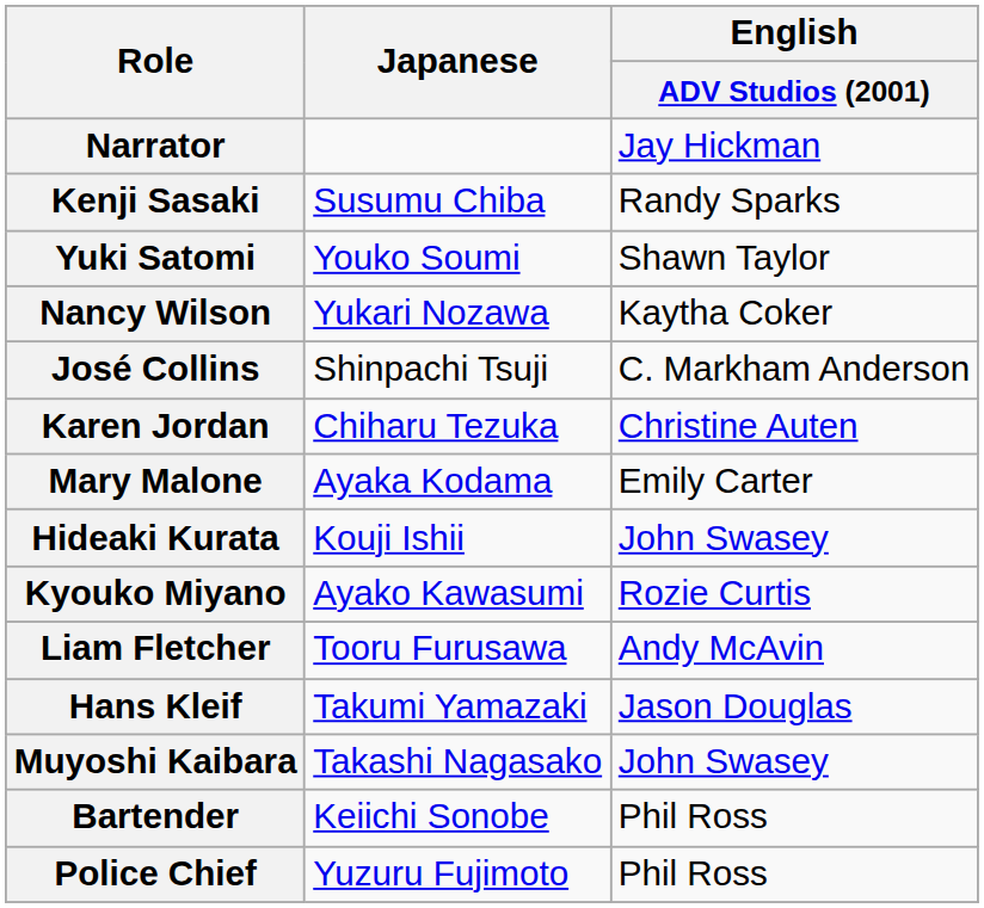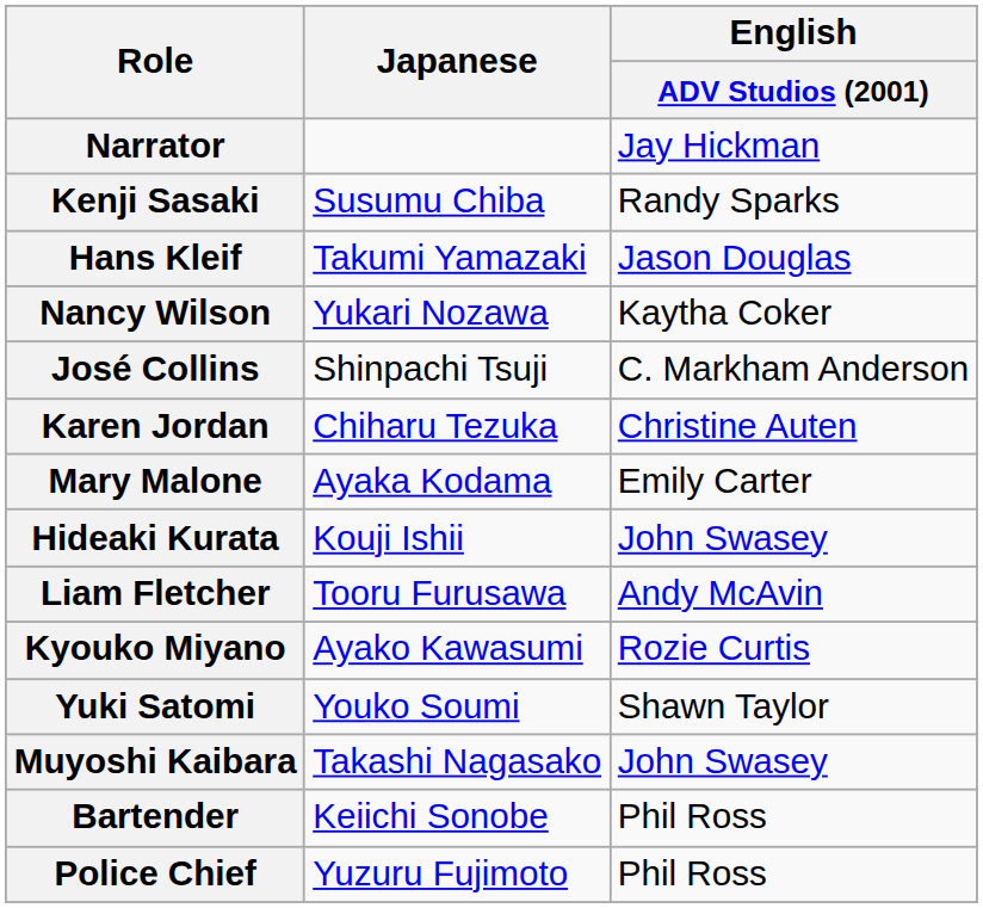 <table class="wikitable mw-collapsible">
 <tr>
 <th rowspan="2">Role</th>
 <th rowspan="2">Japanese</th>
 <th>English</th>
 </tr>
 <tr>
 <th><small><a href='#'>ADV Studios</a> (2001)</small></th>
 </tr>
 <tr>
 <th>Narrator</th>
 <td></td>
 <td><a href='#'>Jay Hickman</a></td>
 </tr>
 <tr>
 <th>Kenji Sasaki</th>
 <td><a href='#'>Susumu Chiba</a></td>
 <td>Randy Sparks</td>
 </tr>
 <tr>
-<th>Yuki Satomi</th>
-<td><a href='#'>Youko Soumi</a></td>
-<td>Shawn Taylor</td>
+<th>Hans Kleif</th>
+<td><a href='#'>Takumi Yamazaki</a></td>
+<td><a href='#'>Jason Douglas</a></td>
 </tr>
 <tr>
 <th>Nancy Wilson</th>
 <td><a href='#'>Yukari Nozawa</a></td>
 <td>Kaytha Coker</td>
 </tr>
 <tr>
 <th>José Collins</th>
 <td>Shinpachi Tsuji</td>
 <td>C. Markham Anderson</td>
 </tr>
 <tr>
 <th>Karen Jordan</th>
 <td><a href='#'>Chiharu Tezuka</a></td>
 <td><a href='#'>Christine Auten</a></td>
 </tr>
 <tr>
 <th>Mary Malone</th>
 <td><a href='#'>Ayaka Kodama</a></td>
 <td>Emily Carter</td>
 </tr>
 <tr>
 <th>Hideaki Kurata</th>
 <td><a href='#'>Kouji Ishii</a></td>
 <td><a href='#'>John Swasey</a></td>
 </tr>
 <tr>
+<th>Liam Fletcher</th>
+<td><a href='#'>Tooru Furusawa</a></td>
+<td><a href='#'>Andy McAvin</a></td>
+</tr>
+<tr>
 <th>Kyouko Miyano</th>
 <td><a href='#'>Ayako Kawasumi</a></td>
 <td><a href='#'>Rozie Curtis</a></td>
 </tr>
 <tr>
-<th>Liam Fletcher</th>
-<td><a href='#'>Tooru Furusawa</a></td>
-<td><a href='#'>Andy McAvin</a></td>
-</tr>
-<tr>
-<th>Hans Kleif</th>
-<td><a href='#'>Takumi Yamazaki</a></td>
-<td><a href='#'>Jason Douglas</a></td>
+<th>Yuki Satomi</th>
+<td><a href='#'>Youko Soumi</a></td>
+<td>Shawn Taylor</td>
 </tr>
 <tr>
 <th>Muyoshi Kaibara</th>
 <td><a href='#'>Takashi Nagasako</a></td>
 <td><a href='#'>John Swasey</a></td>
 </tr>
 <tr>
 <th>Bartender</th>
 <td><a href='#'>Keiichi Sonobe</a></td>
 <td>Phil Ross</td>
 </tr>
 <tr>
 <th>Police Chief</th>
 <td><a href='#'>Yuzuru Fujimoto</a></td>
 <td>Phil Ross</td>
 </tr>
 </table>
